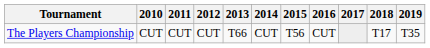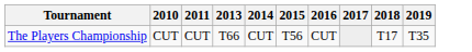 <table class="wikitable" style="font-size:95%;text-align:center;">
 <tr>
 <th>Tournament</th>
 <th>2010</th>
 <th>2011</th>
-<th>2012</th>
 <th>2013</th>
 <th>2014</th>
 <th>2015</th>
 <th>2016</th>
 <th>2017</th>
 <th>2018</th>
 <th>2019</th>
 </tr>
 <tr>
 <td align=left><a href='#'>The Players Championship</a></td>
 <td>CUT</td>
 <td>CUT</td>
-<td>CUT</td>
 <td>T66</td>
 <td>CUT</td>
 <td>T56</td>
 <td>CUT</td>
 <td style="background:#eeeeee;"></td>
 <td>T17</td>
 <td>T35</td>
 </tr>
 </table>
